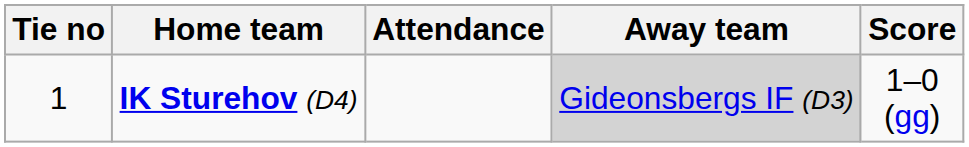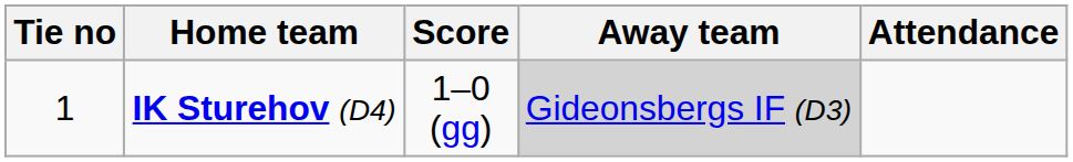 <table class="wikitable" style="text-align:center">
 <tr>
 <th style= width="40px">Tie no</th>
 <th style= width="150px">Home team</th>
+<th style= width="60px">Score</th>
+<th style= width="150px">Away team</th>
 <th style= width="30px">Attendance</th>
-<th style= width="150px">Away team</th>
-<th style= width="60px">Score</th>
 </tr>
 <tr>
 <td>1</td>
 <td><strong><a href='#'>IK Sturehov</a></strong> <em><small>(D4)</small></em></td>
+<td>1–0<br>(<a href='#'>gg</a>)</td>
+<td style="background: lightgrey;"><a href='#'>Gideonsbergs IF</a> <em><small>(D3)</small></em></td>
 <td></td>
-<td style="background: lightgrey;"><a href='#'>Gideonsbergs IF</a> <em><small>(D3)</small></em></td>
-<td>1–0<br>(<a href='#'>gg</a>)</td>
 </tr>
 </table>
